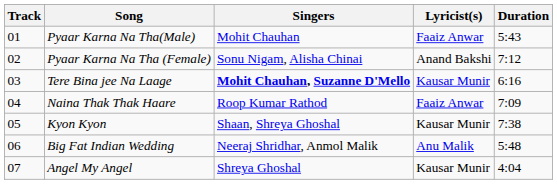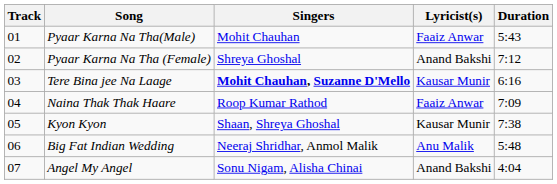 <table class="wikitable" style="font-size:95%;">
 <tr>
 <th>Track</th>
 <th>Song</th>
 <th>Singers</th>
 <th>Lyricist(s)</th>
 <th>Duration</th>
 </tr>
 <tr>
 <td>01</td>
 <td><em>Pyaar Karna Na Tha(Male)</em></td>
 <td><a href='#'>Mohit Chauhan</a></td>
 <td><a href='#'>Faaiz Anwar</a></td>
 <td>5:43</td>
 </tr>
 <tr>
 <td>02</td>
 <td><em>Pyaar Karna Na Tha (Female)</em></td>
-<td><a href='#'>Sonu Nigam</a>, <a href='#'>Alisha Chinai</a></td>
+<td><a href='#'>Shreya Ghoshal</a></td>
 <td>Anand Bakshi</td>
 <td>7:12</td>
 </tr>
 <tr>
 <td>03</td>
 <td><em>Tere Bina jee Na Laage</em></td>
 <td><strong><a href='#'>Mohit Chauhan</a>, <a href='#'>Suzanne D'Mello</a></strong></td>
 <td><a href='#'>Kausar Munir</a></td>
 <td>6:16</td>
 </tr>
 <tr>
 <td>04</td>
 <td><em>Naina Thak Thak Haare</em></td>
 <td><a href='#'>Roop Kumar Rathod</a></td>
 <td><a href='#'>Faaiz Anwar</a></td>
 <td>7:09</td>
 </tr>
 <tr>
 <td>05</td>
 <td><em>Kyon Kyon</em></td>
 <td><a href='#'>Shaan</a>, <a href='#'>Shreya Ghoshal</a></td>
 <td>Kausar Munir</td>
 <td>7:38</td>
 </tr>
 <tr>
 <td>06</td>
 <td><em>Big Fat Indian Wedding</em></td>
 <td><a href='#'>Neeraj Shridhar</a>, Anmol Malik</td>
 <td><a href='#'>Anu Malik</a></td>
 <td>5:48</td>
 </tr>
 <tr>
 <td>07</td>
 <td><em>Angel My Angel</em></td>
-<td><a href='#'>Shreya Ghoshal</a></td>
-<td>Kausar Munir</td>
+<td><a href='#'>Sonu Nigam</a>, <a href='#'>Alisha Chinai</a></td>
+<td>Anand Bakshi</td>
 <td>4:04</td>
 </tr>
 </table>
